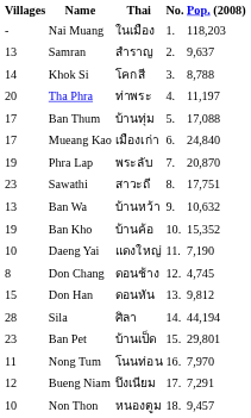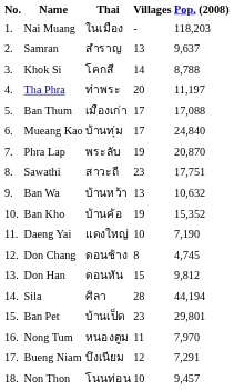 <table>
 <tr>
-<th>Villages</th>
+<th>No.</th>
 <th>Name</th>
 <th>Thai</th>
-<th>No.</th>
+<th>Villages</th>
 <th><a href='#'>Pop.</a> (2008)</th>
 </tr>
 <tr>
-<td>-</td>
+<td>1.</td>
 <td>Nai Muang</td>
 <td>ในเมือง</td>
-<td>1.</td>
+<td>-</td>
 <td>118,203</td>
 </tr>
 <tr>
-<td>13</td>
+<td>2.</td>
 <td>Samran</td>
 <td>สำราญ</td>
-<td>2.</td>
+<td>13</td>
 <td>9,637</td>
 </tr>
 <tr>
-<td>14</td>
+<td>3.</td>
 <td>Khok Si</td>
 <td>โคกสี</td>
-<td>3.</td>
+<td>14</td>
 <td>8,788</td>
 </tr>
 <tr>
-<td>20</td>
+<td>4.</td>
 <td><a href='#'>Tha Phra</a></td>
 <td>ท่าพระ</td>
-<td>4.</td>
+<td>20</td>
 <td>11,197</td>
 </tr>
 <tr>
+<td>5.</td>
+<td>Ban Thum</td>
+<td>เมืองเก่า</td>
 <td>17</td>
-<td>Ban Thum</td>
-<td>บ้านทุ่ม</td>
-<td>5.</td>
 <td>17,088</td>
 </tr>
 <tr>
+<td>6.</td>
+<td>Mueang Kao</td>
+<td>บ้านทุ่ม</td>
 <td>17</td>
-<td>Mueang Kao</td>
-<td>เมืองเก่า</td>
-<td>6.</td>
 <td>24,840</td>
 </tr>
 <tr>
-<td>19</td>
+<td>7.</td>
 <td>Phra Lap</td>
 <td>พระลับ</td>
-<td>7.</td>
+<td>19</td>
 <td>20,870</td>
 </tr>
 <tr>
-<td>23</td>
+<td>8.</td>
 <td>Sawathi</td>
 <td>สาวะถี</td>
-<td>8.</td>
+<td>23</td>
 <td>17,751</td>
 </tr>
 <tr>
-<td>13</td>
+<td>9.</td>
 <td>Ban Wa</td>
 <td>บ้านหว้า</td>
-<td>9.</td>
+<td>13</td>
 <td>10,632</td>
 </tr>
 <tr>
-<td>19</td>
+<td>10.</td>
 <td>Ban Kho</td>
 <td>บ้านค้อ</td>
-<td>10.</td>
+<td>19</td>
 <td>15,352</td>
 </tr>
 <tr>
-<td>10</td>
+<td>11.</td>
 <td>Daeng Yai</td>
 <td>แดงใหญ่</td>
-<td>11.</td>
+<td>10</td>
 <td>7,190</td>
 </tr>
 <tr>
-<td>8</td>
+<td>12.</td>
 <td>Don Chang</td>
 <td>ดอนช้าง</td>
-<td>12.</td>
+<td>8</td>
 <td>4,745</td>
 </tr>
 <tr>
-<td>15</td>
+<td>13.</td>
 <td>Don Han</td>
 <td>ดอนหัน</td>
-<td>13.</td>
+<td>15</td>
 <td>9,812</td>
 </tr>
 <tr>
-<td>28</td>
+<td>14.</td>
 <td>Sila</td>
 <td>ศิลา</td>
-<td>14.</td>
+<td>28</td>
 <td>44,194</td>
 </tr>
 <tr>
-<td>23</td>
+<td>15.</td>
 <td>Ban Pet</td>
 <td>บ้านเป็ด</td>
-<td>15.</td>
+<td>23</td>
 <td>29,801</td>
 </tr>
 <tr>
+<td>16.</td>
+<td>Nong Tum</td>
+<td>หนองตูม</td>
 <td>11</td>
-<td>Nong Tum</td>
-<td>โนนท่อน</td>
-<td>16.</td>
 <td>7,970</td>
 </tr>
 <tr>
-<td>12</td>
+<td>17.</td>
 <td>Bueng Niam</td>
 <td>บึงเนียม</td>
-<td>17.</td>
+<td>12</td>
 <td>7,291</td>
 </tr>
 <tr>
+<td>18.</td>
+<td>Non Thon</td>
+<td>โนนท่อน</td>
 <td>10</td>
-<td>Non Thon</td>
-<td>หนองตูม</td>
-<td>18.</td>
 <td>9,457</td>
 </tr>
 </table>
